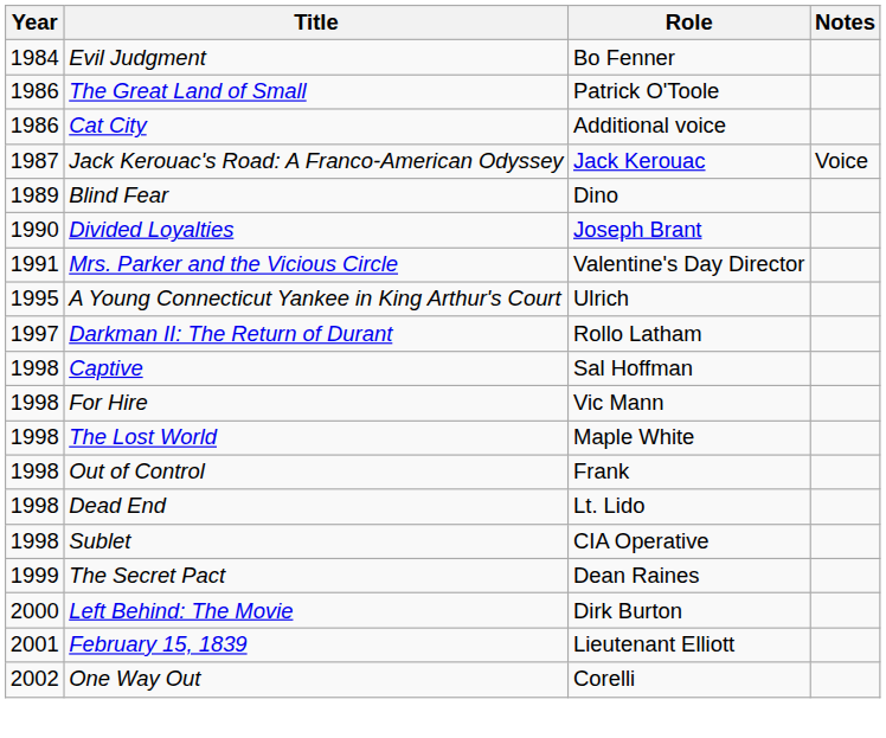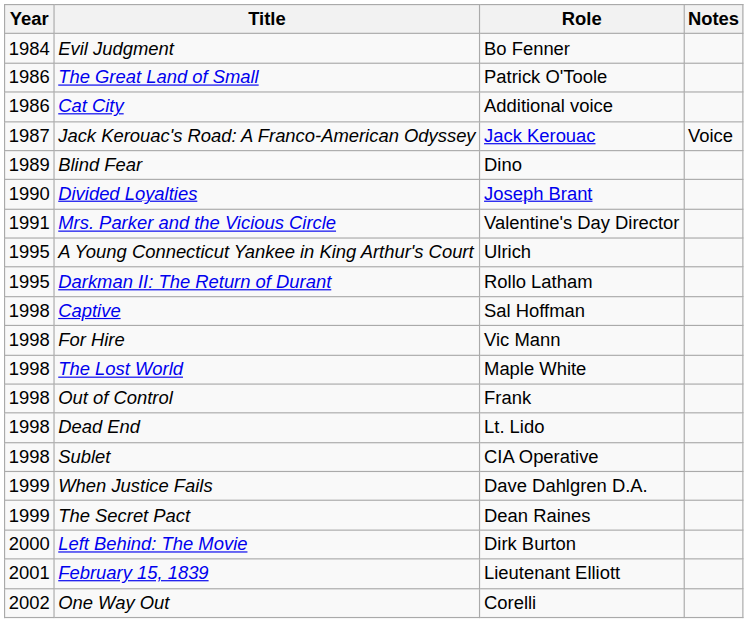 <table class="wikitable sortable">
 <tr>
 <th>Year</th>
 <th>Title</th>
 <th>Role</th>
 <th>Notes</th>
 </tr>
 <tr>
 <td>1984</td>
 <td><em>Evil Judgment</em></td>
 <td>Bo Fenner</td>
 <td></td>
 </tr>
 <tr>
 <td>1986</td>
 <td><em><a href='#'>The Great Land of Small</a></em></td>
 <td>Patrick O'Toole</td>
 <td></td>
 </tr>
 <tr>
 <td>1986</td>
 <td><em><a href='#'>Cat City</a></em></td>
 <td>Additional voice</td>
 <td></td>
 </tr>
 <tr>
 <td>1987</td>
 <td><em>Jack Kerouac's Road: A Franco-American Odyssey</em></td>
 <td><a href='#'>Jack Kerouac</a></td>
 <td>Voice</td>
 </tr>
 <tr>
 <td>1989</td>
 <td><em>Blind Fear</em></td>
 <td>Dino</td>
 <td></td>
 </tr>
 <tr>
 <td>1990</td>
 <td><em><a href='#'>Divided Loyalties</a></em></td>
 <td><a href='#'>Joseph Brant</a></td>
 <td></td>
 </tr>
 <tr>
 <td>1991</td>
 <td><em><a href='#'>Mrs. Parker and the Vicious Circle</a></em></td>
 <td>Valentine's Day Director</td>
 <td></td>
 </tr>
 <tr>
 <td>1995</td>
 <td><em>A Young Connecticut Yankee in King Arthur's Court</em></td>
 <td>Ulrich</td>
 <td></td>
 </tr>
 <tr>
-<td>1997</td>
+<td>1995</td>
 <td><em><a href='#'>Darkman II: The Return of Durant</a></em></td>
 <td>Rollo Latham</td>
 <td></td>
 </tr>
 <tr>
 <td>1998</td>
 <td><a href='#'><em>Captive</em></a></td>
 <td>Sal Hoffman</td>
 <td></td>
 </tr>
 <tr>
 <td>1998</td>
 <td><em>For Hire</em></td>
 <td>Vic Mann</td>
 <td></td>
 </tr>
 <tr>
 <td>1998</td>
 <td><a href='#'><em>The Lost World</em></a></td>
 <td>Maple White</td>
 <td></td>
 </tr>
 <tr>
 <td>1998</td>
 <td><em>Out of Control</em></td>
 <td>Frank</td>
 <td></td>
 </tr>
 <tr>
 <td>1998</td>
 <td><em>Dead End</em></td>
 <td>Lt. Lido</td>
 <td></td>
 </tr>
 <tr>
 <td>1998</td>
 <td><em>Sublet</em></td>
 <td>CIA Operative</td>
 <td></td>
 </tr>
 <tr>
 <td>1999</td>
+<td><em>When Justice Fails</em></td>
+<td>Dave Dahlgren D.A.</td>
+<td></td>
+</tr>
+<tr>
+<td>1999</td>
 <td><em>The Secret Pact</em></td>
 <td>Dean Raines</td>
 <td></td>
 </tr>
 <tr>
 <td>2000</td>
 <td><em><a href='#'>Left Behind: The Movie</a></em></td>
 <td>Dirk Burton</td>
 <td></td>
 </tr>
 <tr>
 <td>2001</td>
 <td><em><a href='#'>February 15, 1839</a></em></td>
 <td>Lieutenant Elliott</td>
 <td></td>
 </tr>
 <tr>
 <td>2002</td>
 <td><em>One Way Out</em></td>
 <td>Corelli</td>
 <td></td>
 </tr>
 </table>
